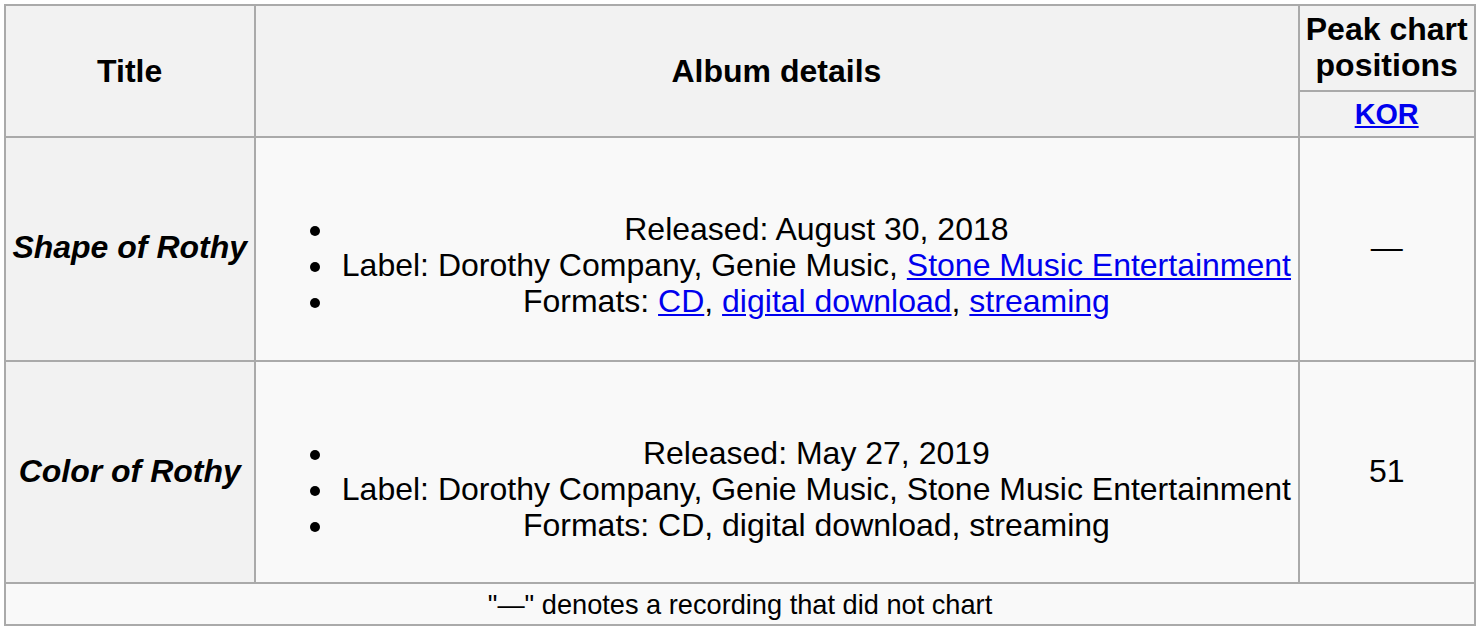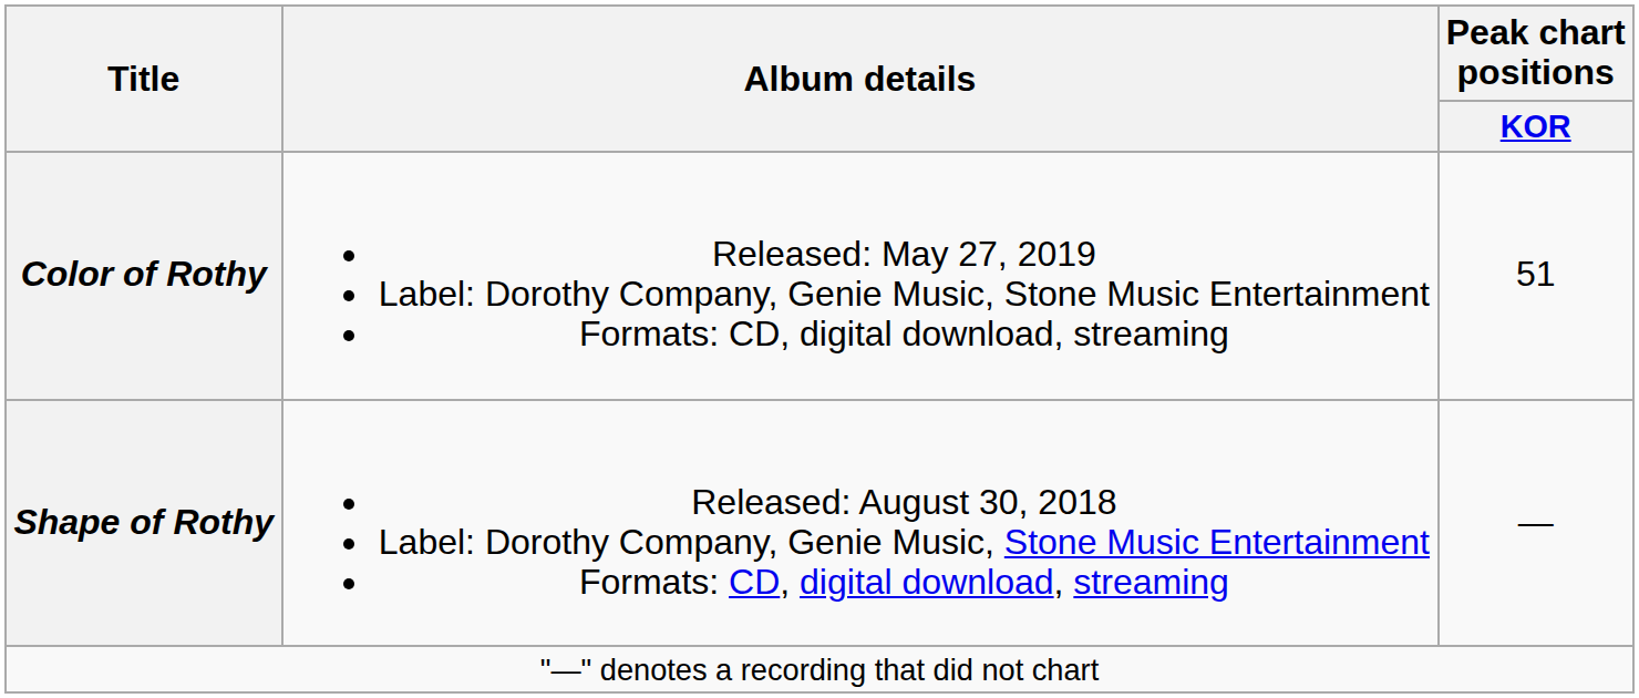 <table class="wikitable plainrowheaders" style="text-align:center">
 <tr>
 <th scope="col" rowspan="2">Title</th>
 <th scope="col" rowspan="2">Album details</th>
 <th scope="col">Peak chart<br>positions</th>
 </tr>
 <tr>
 <th scope="col" style="font-size:90%"><a href='#'>KOR</a><br></th>
 </tr>
 <tr>
+<th scope="row"><em>Color of Rothy</em></th>
+<td><br><ul><li>Released: May 27, 2019</li><li>Label: Dorothy Company, Genie Music, Stone Music Entertainment</li><li>Formats: CD, digital download, streaming</li></ul></td>
+<td>51</td>
+</tr>
+<tr>
 <th scope="row"><em>Shape of Rothy</em></th>
 <td><br><ul><li>Released: August 30, 2018</li><li>Label: Dorothy Company, Genie Music, <a href='#'>Stone Music Entertainment</a></li><li>Formats: <a href='#'>CD</a>, <a href='#'>digital download</a>, <a href='#'>streaming</a></li></ul></td>
 <td>—</td>
 </tr>
 <tr>
-<th scope="row"><em>Color of Rothy</em></th>
-<td><br><ul><li>Released: May 27, 2019</li><li>Label: Dorothy Company, Genie Music, Stone Music Entertainment</li><li>Formats: CD, digital download, streaming</li></ul></td>
-<td>51</td>
-</tr>
-<tr>
 <td colspan="3" style="font-size:85%">"—" denotes a recording that did not chart</td>
 </tr>
 </table>
